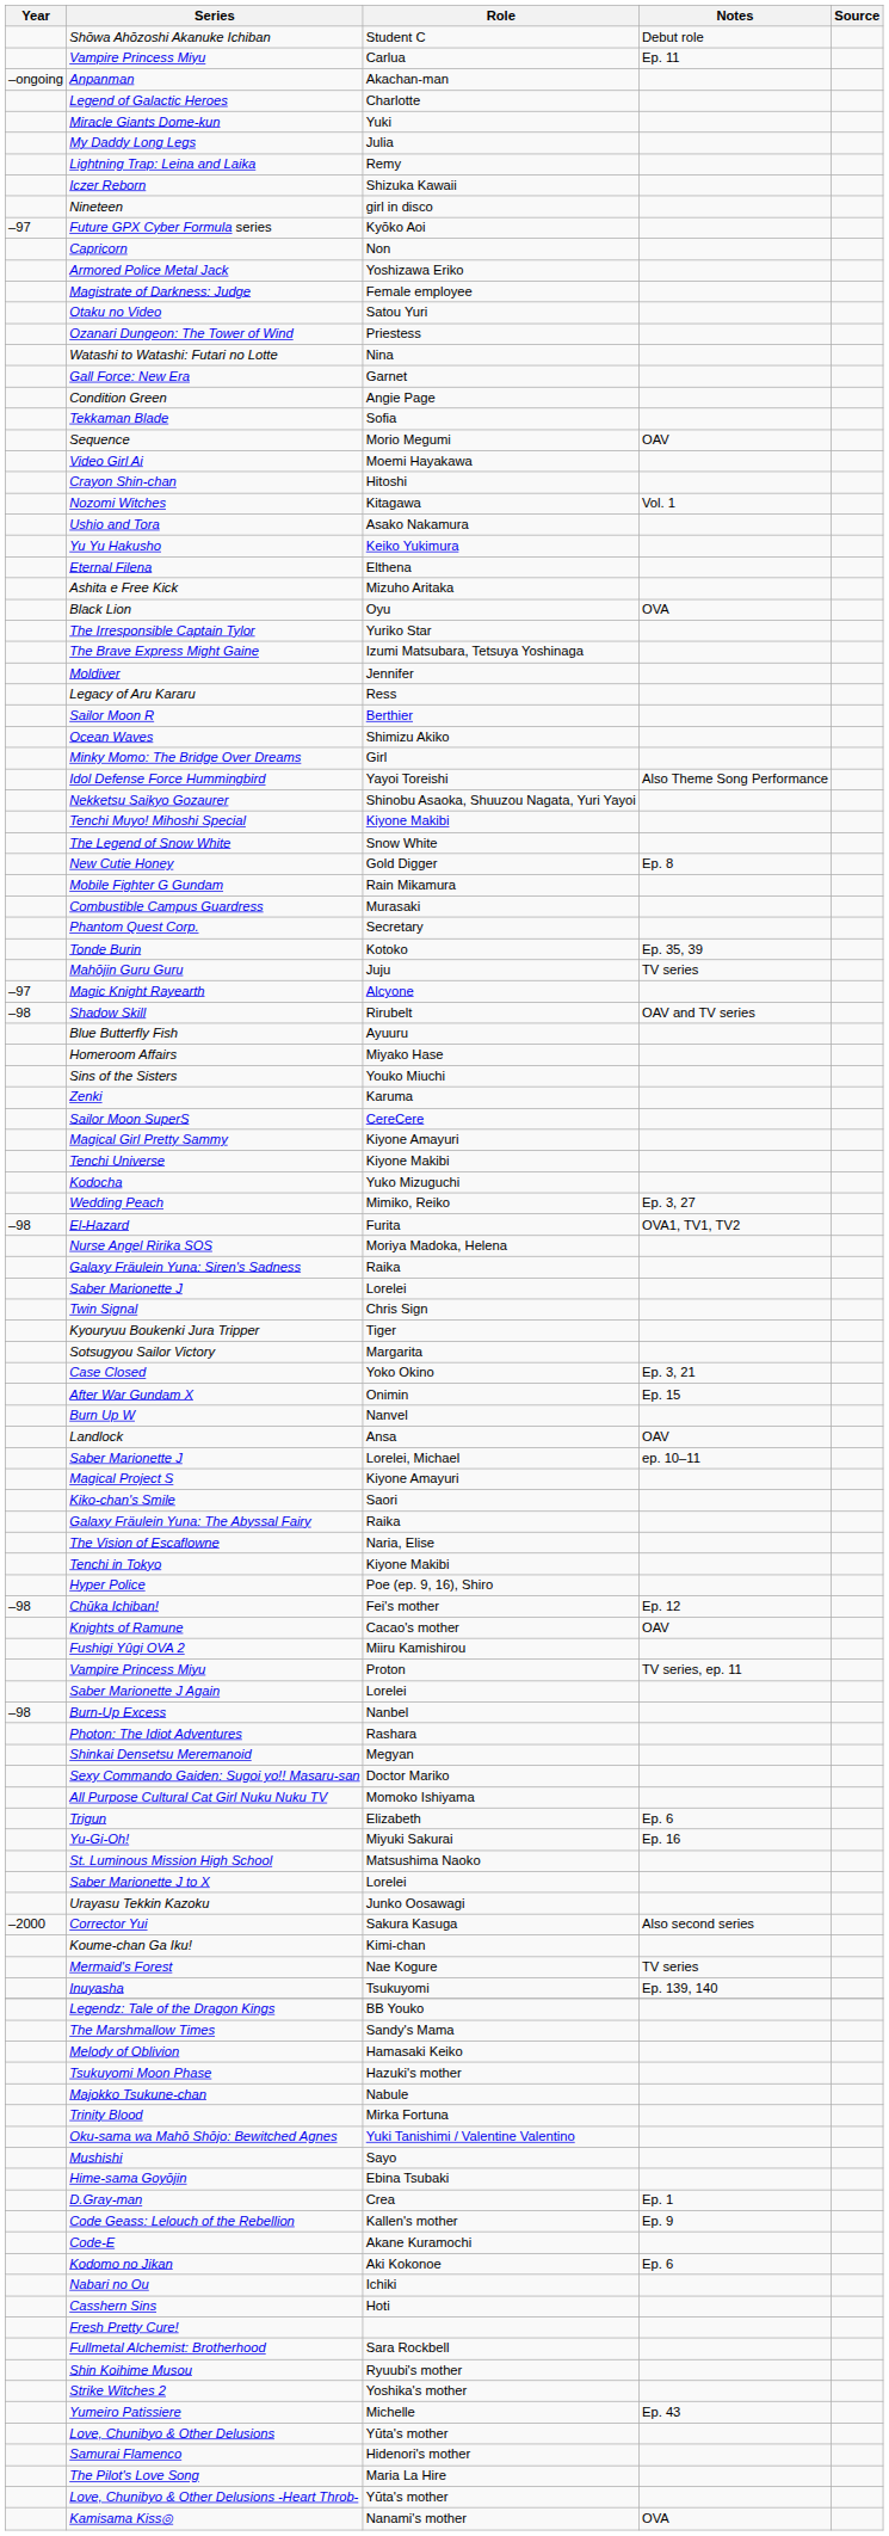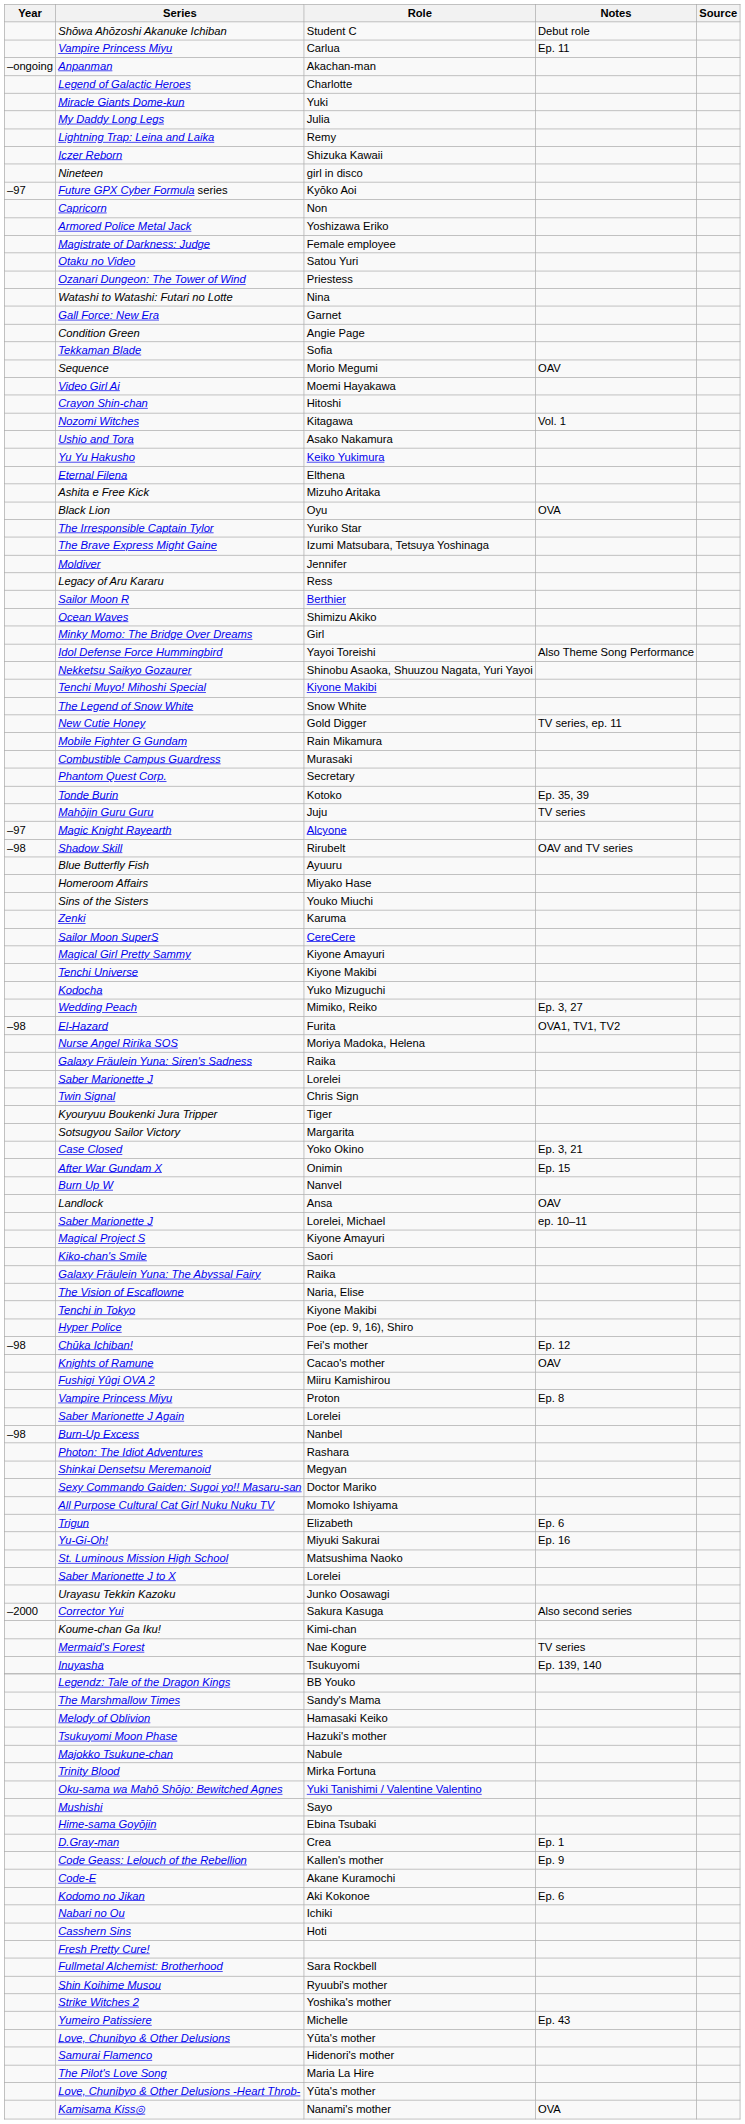 <table class="wikitable sortable plainrowheaders">
 <tr>
 <th>Year</th>
 <th>Series</th>
 <th>Role</th>
 <th class="unsortable">Notes</th>
 <th class="unsortable">Source</th>
 </tr>
 <tr>
 <td></td>
 <td><em>Shōwa Ahōzoshi Akanuke Ichiban</em></td>
 <td>Student C</td>
 <td>Debut role</td>
 <td></td>
 </tr>
 <tr>
 <td></td>
 <td><em><a href='#'>Vampire Princess Miyu</a></em></td>
 <td>Carlua</td>
 <td>Ep. 11</td>
 <td></td>
 </tr>
 <tr>
 <td>–ongoing</td>
 <td><em><a href='#'>Anpanman</a></em></td>
 <td>Akachan-man</td>
 <td></td>
 <td></td>
 </tr>
 <tr>
 <td></td>
 <td><em><a href='#'>Legend of Galactic Heroes</a></em></td>
 <td>Charlotte</td>
 <td></td>
 <td></td>
 </tr>
 <tr>
 <td></td>
 <td><em><a href='#'>Miracle Giants Dome-kun</a></em></td>
 <td>Yuki</td>
 <td></td>
 <td></td>
 </tr>
 <tr>
 <td></td>
 <td><em><a href='#'>My Daddy Long Legs</a></em></td>
 <td>Julia</td>
 <td></td>
 <td></td>
 </tr>
 <tr>
 <td></td>
 <td><em><a href='#'>Lightning Trap: Leina and Laika</a></em></td>
 <td>Remy</td>
 <td></td>
 <td></td>
 </tr>
 <tr>
 <td></td>
 <td><em><a href='#'>Iczer Reborn</a></em></td>
 <td>Shizuka Kawaii</td>
 <td></td>
 <td></td>
 </tr>
 <tr>
 <td></td>
 <td><em>Nineteen</em></td>
 <td>girl in disco</td>
 <td></td>
 <td></td>
 </tr>
 <tr>
 <td>–97</td>
 <td><em><a href='#'>Future GPX Cyber Formula</a></em> series</td>
 <td>Kyōko Aoi</td>
 <td></td>
 <td></td>
 </tr>
 <tr>
 <td></td>
 <td><em><a href='#'>Capricorn</a></em></td>
 <td>Non</td>
 <td></td>
 <td></td>
 </tr>
 <tr>
 <td></td>
 <td><em><a href='#'>Armored Police Metal Jack</a></em></td>
 <td>Yoshizawa Eriko</td>
 <td></td>
 <td></td>
 </tr>
 <tr>
 <td></td>
 <td><em><a href='#'>Magistrate of Darkness: Judge</a></em></td>
 <td>Female employee</td>
 <td></td>
 <td></td>
 </tr>
 <tr>
 <td></td>
 <td><em><a href='#'>Otaku no Video</a></em></td>
 <td>Satou Yuri</td>
 <td></td>
 <td></td>
 </tr>
 <tr>
 <td></td>
 <td><em><a href='#'>Ozanari Dungeon: The Tower of Wind</a></em></td>
 <td>Priestess</td>
 <td></td>
 <td></td>
 </tr>
 <tr>
 <td></td>
 <td><em>Watashi to Watashi: Futari no Lotte</em></td>
 <td>Nina</td>
 <td></td>
 <td></td>
 </tr>
 <tr>
 <td></td>
 <td><em><a href='#'>Gall Force: New Era</a></em></td>
 <td>Garnet</td>
 <td></td>
 <td></td>
 </tr>
 <tr>
 <td></td>
 <td><em>Condition Green</em></td>
 <td>Angie Page</td>
 <td></td>
 <td></td>
 </tr>
 <tr>
 <td></td>
 <td><em><a href='#'>Tekkaman Blade</a></em></td>
 <td>Sofia</td>
 <td></td>
 <td></td>
 </tr>
 <tr>
 <td></td>
 <td><em>Sequence</em></td>
 <td>Morio Megumi</td>
 <td>OAV</td>
 <td></td>
 </tr>
 <tr>
 <td></td>
 <td><em><a href='#'>Video Girl Ai</a></em></td>
 <td>Moemi Hayakawa</td>
 <td></td>
 <td></td>
 </tr>
 <tr>
 <td></td>
 <td><em><a href='#'>Crayon Shin-chan</a></em></td>
 <td>Hitoshi</td>
 <td></td>
 <td></td>
 </tr>
 <tr>
 <td></td>
 <td><em><a href='#'>Nozomi Witches</a></em></td>
 <td>Kitagawa</td>
 <td>Vol. 1</td>
 <td></td>
 </tr>
 <tr>
 <td></td>
 <td><em><a href='#'>Ushio and Tora</a></em></td>
 <td>Asako Nakamura</td>
 <td></td>
 <td></td>
 </tr>
 <tr>
 <td></td>
 <td><em><a href='#'>Yu Yu Hakusho</a></em></td>
 <td><a href='#'>Keiko Yukimura</a></td>
 <td></td>
 <td></td>
 </tr>
 <tr>
 <td></td>
 <td><em><a href='#'>Eternal Filena</a></em></td>
 <td>Elthena</td>
 <td></td>
 <td></td>
 </tr>
 <tr>
 <td></td>
 <td><em>Ashita e Free Kick</em></td>
 <td>Mizuho Aritaka</td>
 <td></td>
 <td></td>
 </tr>
 <tr>
 <td></td>
 <td><em>Black Lion</em></td>
 <td>Oyu</td>
 <td>OVA</td>
 <td></td>
 </tr>
 <tr>
 <td></td>
 <td><em><a href='#'>The Irresponsible Captain Tylor</a></em></td>
 <td>Yuriko Star</td>
 <td></td>
 <td></td>
 </tr>
 <tr>
 <td></td>
 <td><em><a href='#'>The Brave Express Might Gaine</a></em></td>
 <td>Izumi Matsubara, Tetsuya Yoshinaga</td>
 <td></td>
 <td></td>
 </tr>
 <tr>
 <td></td>
 <td><em><a href='#'>Moldiver</a></em></td>
 <td>Jennifer</td>
 <td></td>
 <td></td>
 </tr>
 <tr>
 <td></td>
 <td><em>Legacy of Aru Kararu</em></td>
 <td>Ress</td>
 <td></td>
 <td></td>
 </tr>
 <tr>
 <td></td>
 <td><em><a href='#'>Sailor Moon R</a></em></td>
 <td><a href='#'>Berthier</a></td>
 <td></td>
 <td></td>
 </tr>
 <tr>
 <td></td>
 <td><em><a href='#'>Ocean Waves</a></em></td>
 <td>Shimizu Akiko</td>
 <td></td>
 <td></td>
 </tr>
 <tr>
 <td></td>
 <td><em><a href='#'>Minky Momo: The Bridge Over Dreams</a></em></td>
 <td>Girl</td>
 <td></td>
 <td></td>
 </tr>
 <tr>
 <td></td>
 <td><em><a href='#'>Idol Defense Force Hummingbird</a></em></td>
 <td>Yayoi Toreishi</td>
 <td>Also Theme Song Performance</td>
 <td></td>
 </tr>
 <tr>
 <td></td>
 <td><em><a href='#'>Nekketsu Saikyo Gozaurer</a></em></td>
 <td>Shinobu Asaoka, Shuuzou Nagata, Yuri Yayoi</td>
 <td></td>
 <td></td>
 </tr>
 <tr>
 <td></td>
 <td><em><a href='#'>Tenchi Muyo! Mihoshi Special</a></em></td>
 <td><a href='#'>Kiyone Makibi</a></td>
 <td></td>
 <td></td>
 </tr>
 <tr>
 <td></td>
 <td><em><a href='#'>The Legend of Snow White</a></em></td>
 <td>Snow White</td>
 <td></td>
 <td></td>
 </tr>
 <tr>
 <td></td>
 <td><em><a href='#'>New Cutie Honey</a></em></td>
 <td>Gold Digger</td>
-<td>Ep. 8</td>
+<td>TV series, ep. 11</td>
 <td></td>
 </tr>
 <tr>
 <td></td>
 <td><em><a href='#'>Mobile Fighter G Gundam</a></em></td>
 <td>Rain Mikamura</td>
 <td></td>
 <td></td>
 </tr>
 <tr>
 <td></td>
 <td><em><a href='#'>Combustible Campus Guardress</a></em></td>
 <td>Murasaki</td>
 <td></td>
 <td></td>
 </tr>
 <tr>
 <td></td>
 <td><em><a href='#'>Phantom Quest Corp.</a></em></td>
 <td>Secretary</td>
 <td></td>
 <td></td>
 </tr>
 <tr>
 <td></td>
 <td><em><a href='#'>Tonde Burin</a></em></td>
 <td>Kotoko</td>
 <td>Ep. 35, 39</td>
 <td></td>
 </tr>
 <tr>
 <td></td>
 <td><em><a href='#'>Mahōjin Guru Guru</a></em></td>
 <td>Juju</td>
 <td>TV series</td>
 <td></td>
 </tr>
 <tr>
 <td>–97</td>
 <td><em><a href='#'>Magic Knight Rayearth</a></em></td>
 <td><a href='#'>Alcyone</a></td>
 <td></td>
 <td></td>
 </tr>
 <tr>
 <td>–98</td>
 <td><em><a href='#'>Shadow Skill</a></em></td>
 <td>Rirubelt</td>
 <td>OAV and TV series</td>
 <td></td>
 </tr>
 <tr>
 <td></td>
 <td><em>Blue Butterfly Fish</em></td>
 <td>Ayuuru</td>
 <td></td>
 <td></td>
 </tr>
 <tr>
 <td></td>
 <td><em>Homeroom Affairs</em></td>
 <td>Miyako Hase</td>
 <td></td>
 <td></td>
 </tr>
 <tr>
 <td></td>
 <td><em>Sins of the Sisters</em></td>
 <td>Youko Miuchi</td>
 <td></td>
 <td></td>
 </tr>
 <tr>
 <td></td>
 <td><em><a href='#'>Zenki</a></em></td>
 <td>Karuma</td>
 <td></td>
 <td></td>
 </tr>
 <tr>
 <td></td>
 <td><em><a href='#'>Sailor Moon SuperS</a></em></td>
 <td><a href='#'>CereCere</a></td>
 <td></td>
 <td></td>
 </tr>
 <tr>
 <td></td>
 <td><em><a href='#'>Magical Girl Pretty Sammy</a></em></td>
 <td>Kiyone Amayuri</td>
 <td></td>
 <td></td>
 </tr>
 <tr>
 <td></td>
 <td><em><a href='#'>Tenchi Universe</a></em></td>
 <td>Kiyone Makibi</td>
 <td></td>
 <td></td>
 </tr>
 <tr>
 <td></td>
 <td><em><a href='#'>Kodocha</a></em></td>
 <td>Yuko Mizuguchi</td>
 <td></td>
 <td></td>
 </tr>
 <tr>
 <td></td>
 <td><em><a href='#'>Wedding Peach</a></em></td>
 <td>Mimiko, Reiko</td>
 <td>Ep. 3, 27</td>
 <td></td>
 </tr>
 <tr>
 <td>–98</td>
 <td><em><a href='#'>El-Hazard</a></em></td>
 <td>Furita</td>
 <td>OVA1, TV1, TV2</td>
 <td></td>
 </tr>
 <tr>
 <td></td>
 <td><em><a href='#'>Nurse Angel Ririka SOS</a></em></td>
 <td>Moriya Madoka, Helena</td>
 <td></td>
 <td></td>
 </tr>
 <tr>
 <td></td>
 <td><em><a href='#'>Galaxy Fräulein Yuna: Siren's Sadness</a></em></td>
 <td>Raika</td>
 <td></td>
 <td></td>
 </tr>
 <tr>
 <td></td>
 <td><em><a href='#'>Saber Marionette J</a></em></td>
 <td>Lorelei</td>
 <td></td>
 <td></td>
 </tr>
 <tr>
 <td></td>
 <td><em><a href='#'>Twin Signal</a></em></td>
 <td>Chris Sign</td>
 <td></td>
 <td></td>
 </tr>
 <tr>
 <td></td>
 <td><em>Kyouryuu Boukenki Jura Tripper</em></td>
 <td>Tiger</td>
 <td></td>
 <td></td>
 </tr>
 <tr>
 <td></td>
 <td><em>Sotsugyou Sailor Victory</em></td>
 <td>Margarita</td>
 <td></td>
 <td></td>
 </tr>
 <tr>
 <td></td>
 <td><em><a href='#'>Case Closed</a></em></td>
 <td>Yoko Okino</td>
 <td>Ep. 3, 21</td>
 <td></td>
 </tr>
 <tr>
 <td></td>
 <td><em><a href='#'>After War Gundam X</a></em></td>
 <td>Onimin</td>
 <td>Ep. 15</td>
 <td></td>
 </tr>
 <tr>
 <td></td>
 <td><em><a href='#'>Burn Up W</a></em></td>
 <td>Nanvel</td>
 <td></td>
 <td></td>
 </tr>
 <tr>
 <td></td>
 <td><em>Landlock</em></td>
 <td>Ansa</td>
 <td>OAV</td>
 <td></td>
 </tr>
 <tr>
 <td></td>
 <td><em><a href='#'>Saber Marionette J</a></em></td>
 <td>Lorelei, Michael</td>
 <td>ep. 10–11</td>
 <td></td>
 </tr>
 <tr>
 <td></td>
 <td><em><a href='#'>Magical Project S</a></em></td>
 <td>Kiyone Amayuri</td>
 <td></td>
 <td></td>
 </tr>
 <tr>
 <td></td>
 <td><em><a href='#'>Kiko-chan's Smile</a></em></td>
 <td>Saori</td>
 <td></td>
 <td></td>
 </tr>
 <tr>
 <td></td>
 <td><em><a href='#'>Galaxy Fräulein Yuna: The Abyssal Fairy</a></em></td>
 <td>Raika</td>
 <td></td>
 <td></td>
 </tr>
 <tr>
 <td></td>
 <td><em><a href='#'>The Vision of Escaflowne</a></em></td>
 <td>Naria, Elise</td>
 <td></td>
 <td></td>
 </tr>
 <tr>
 <td></td>
 <td><em><a href='#'>Tenchi in Tokyo</a></em></td>
 <td>Kiyone Makibi</td>
 <td></td>
 <td></td>
 </tr>
 <tr>
 <td></td>
 <td><em><a href='#'>Hyper Police</a></em></td>
 <td>Poe (ep. 9, 16), Shiro</td>
 <td></td>
 <td></td>
 </tr>
 <tr>
 <td>–98</td>
 <td><em><a href='#'>Chūka Ichiban!</a></em></td>
 <td>Fei's mother</td>
 <td>Ep. 12</td>
 <td></td>
 </tr>
 <tr>
 <td></td>
 <td><em><a href='#'>Knights of Ramune</a></em></td>
 <td>Cacao's mother</td>
 <td>OAV</td>
 <td></td>
 </tr>
 <tr>
 <td></td>
 <td><em><a href='#'>Fushigi Yûgi OVA 2</a></em></td>
 <td>Miiru Kamishirou</td>
 <td></td>
 <td></td>
 </tr>
 <tr>
 <td></td>
 <td><em><a href='#'>Vampire Princess Miyu</a></em></td>
 <td>Proton</td>
-<td>TV series, ep. 11</td>
+<td>Ep. 8</td>
 <td></td>
 </tr>
 <tr>
 <td></td>
 <td><em><a href='#'>Saber Marionette J Again</a></em></td>
 <td>Lorelei</td>
 <td></td>
 <td></td>
 </tr>
 <tr>
 <td>–98</td>
 <td><em><a href='#'>Burn-Up Excess</a></em></td>
 <td>Nanbel</td>
 <td></td>
 <td></td>
 </tr>
 <tr>
 <td></td>
 <td><em><a href='#'>Photon: The Idiot Adventures</a></em></td>
 <td>Rashara</td>
 <td></td>
 <td></td>
 </tr>
 <tr>
 <td></td>
 <td><em><a href='#'>Shinkai Densetsu Meremanoid</a></em></td>
 <td>Megyan</td>
 <td></td>
 <td></td>
 </tr>
 <tr>
 <td></td>
 <td><em><a href='#'>Sexy Commando Gaiden: Sugoi yo!! Masaru-san</a></em></td>
 <td>Doctor Mariko</td>
 <td></td>
 <td></td>
 </tr>
 <tr>
 <td></td>
 <td><em><a href='#'>All Purpose Cultural Cat Girl Nuku Nuku TV</a></em></td>
 <td>Momoko Ishiyama</td>
 <td></td>
 <td></td>
 </tr>
 <tr>
 <td></td>
 <td><em><a href='#'>Trigun</a></em></td>
 <td>Elizabeth</td>
 <td>Ep. 6</td>
 <td></td>
 </tr>
 <tr>
 <td></td>
 <td><em><a href='#'>Yu-Gi-Oh!</a></em></td>
 <td>Miyuki Sakurai</td>
 <td>Ep. 16</td>
 <td></td>
 </tr>
 <tr>
 <td></td>
 <td><em><a href='#'>St. Luminous Mission High School</a></em></td>
 <td>Matsushima Naoko</td>
 <td></td>
 <td></td>
 </tr>
 <tr>
 <td></td>
 <td><em><a href='#'>Saber Marionette J to X</a></em></td>
 <td>Lorelei</td>
 <td></td>
 <td></td>
 </tr>
 <tr>
 <td></td>
 <td><em>Urayasu Tekkin Kazoku</em></td>
 <td>Junko Oosawagi</td>
 <td></td>
 <td></td>
 </tr>
 <tr>
 <td>–2000</td>
 <td><em><a href='#'>Corrector Yui</a></em></td>
 <td>Sakura Kasuga</td>
 <td>Also second series</td>
 <td></td>
 </tr>
 <tr>
 <td></td>
 <td><em>Koume-chan Ga Iku!</em></td>
 <td>Kimi-chan</td>
 <td></td>
 <td></td>
 </tr>
 <tr>
 <td></td>
 <td><em><a href='#'>Mermaid's Forest</a></em></td>
 <td>Nae Kogure</td>
 <td>TV series</td>
 <td></td>
 </tr>
 <tr>
 <td></td>
 <td><em><a href='#'>Inuyasha</a></em></td>
 <td>Tsukuyomi</td>
 <td>Ep. 139, 140</td>
 <td></td>
 </tr>
 <tr>
 </tr>
 <tr>
 <td></td>
 <td><em><a href='#'>Legendz: Tale of the Dragon Kings</a></em></td>
 <td>BB Youko</td>
 <td></td>
 <td></td>
 </tr>
 <tr>
 <td></td>
 <td><em><a href='#'>The Marshmallow Times</a></em></td>
 <td>Sandy's Mama</td>
 <td></td>
 <td></td>
 </tr>
 <tr>
 <td></td>
 <td><em><a href='#'>Melody of Oblivion</a></em></td>
 <td>Hamasaki Keiko</td>
 <td></td>
 <td></td>
 </tr>
 <tr>
 <td></td>
 <td><em><a href='#'>Tsukuyomi Moon Phase</a></em></td>
 <td>Hazuki's mother</td>
 <td></td>
 <td></td>
 </tr>
 <tr>
 <td></td>
 <td><em><a href='#'>Majokko Tsukune-chan</a></em></td>
 <td>Nabule</td>
 <td></td>
 <td></td>
 </tr>
 <tr>
 <td></td>
 <td><em><a href='#'>Trinity Blood</a></em></td>
 <td>Mirka Fortuna</td>
 <td></td>
 <td></td>
 </tr>
 <tr>
 <td></td>
 <td><em><a href='#'>Oku-sama wa Mahō Shōjo: Bewitched Agnes</a></em></td>
 <td><a href='#'>Yuki Tanishimi / Valentine Valentino</a></td>
 <td></td>
 <td></td>
 </tr>
 <tr>
 <td></td>
 <td><em><a href='#'>Mushishi</a></em></td>
 <td>Sayo</td>
 <td></td>
 <td></td>
 </tr>
 <tr>
 <td></td>
 <td><em><a href='#'>Hime-sama Goyōjin</a></em></td>
 <td>Ebina Tsubaki </td>
 <td></td>
 <td></td>
 </tr>
 <tr>
 <td></td>
 <td><em><a href='#'>D.Gray-man</a></em></td>
 <td>Crea</td>
 <td>Ep. 1</td>
 <td></td>
 </tr>
 <tr>
 <td></td>
 <td><em><a href='#'>Code Geass: Lelouch of the Rebellion</a></em></td>
 <td>Kallen's mother</td>
 <td>Ep. 9</td>
 <td></td>
 </tr>
 <tr>
 <td></td>
 <td><em><a href='#'>Code-E</a></em></td>
 <td>Akane Kuramochi</td>
 <td></td>
 <td></td>
 </tr>
 <tr>
 <td></td>
 <td><em><a href='#'>Kodomo no Jikan</a></em></td>
 <td>Aki Kokonoe</td>
 <td>Ep. 6</td>
 <td></td>
 </tr>
 <tr>
 <td></td>
 <td><em><a href='#'>Nabari no Ou</a></em></td>
 <td>Ichiki</td>
 <td></td>
 <td></td>
 </tr>
 <tr>
 <td></td>
 <td><em><a href='#'>Casshern Sins</a></em></td>
 <td>Hoti</td>
 <td></td>
 <td></td>
 </tr>
 <tr>
 <td></td>
 <td><em><a href='#'>Fresh Pretty Cure!</a></em></td>
 <td></td>
 <td></td>
 <td></td>
 </tr>
 <tr>
 <td></td>
 <td><em><a href='#'>Fullmetal Alchemist: Brotherhood</a></em></td>
 <td>Sara Rockbell</td>
 <td></td>
 <td></td>
 </tr>
 <tr>
 <td></td>
 <td><em><a href='#'>Shin Koihime Musou</a></em></td>
 <td>Ryuubi's mother</td>
 <td></td>
 <td></td>
 </tr>
 <tr>
 <td></td>
 <td><em><a href='#'>Strike Witches 2</a></em></td>
 <td>Yoshika's mother</td>
 <td></td>
 <td></td>
 </tr>
 <tr>
 <td></td>
 <td><em><a href='#'>Yumeiro Patissiere</a></em></td>
 <td>Michelle</td>
 <td>Ep. 43</td>
 <td></td>
 </tr>
 <tr>
 <td></td>
 <td><em><a href='#'>Love, Chunibyo & Other Delusions</a></em></td>
 <td>Yūta's mother</td>
 <td></td>
 <td></td>
 </tr>
 <tr>
 <td></td>
 <td><em><a href='#'>Samurai Flamenco</a></em></td>
 <td>Hidenori's mother</td>
 <td></td>
 <td></td>
 </tr>
 <tr>
 <td></td>
 <td><em><a href='#'>The Pilot's Love Song</a></em></td>
 <td>Maria La Hire</td>
 <td></td>
 <td></td>
 </tr>
 <tr>
 <td></td>
 <td><em><a href='#'>Love, Chunibyo & Other Delusions -Heart Throb-</a></em></td>
 <td>Yūta's mother</td>
 <td></td>
 <td></td>
 </tr>
 <tr>
 <td></td>
 <td><em><a href='#'>Kamisama Kiss◎</a></em></td>
 <td>Nanami's mother</td>
 <td>OVA</td>
 <td></td>
 </tr>
 </table>
